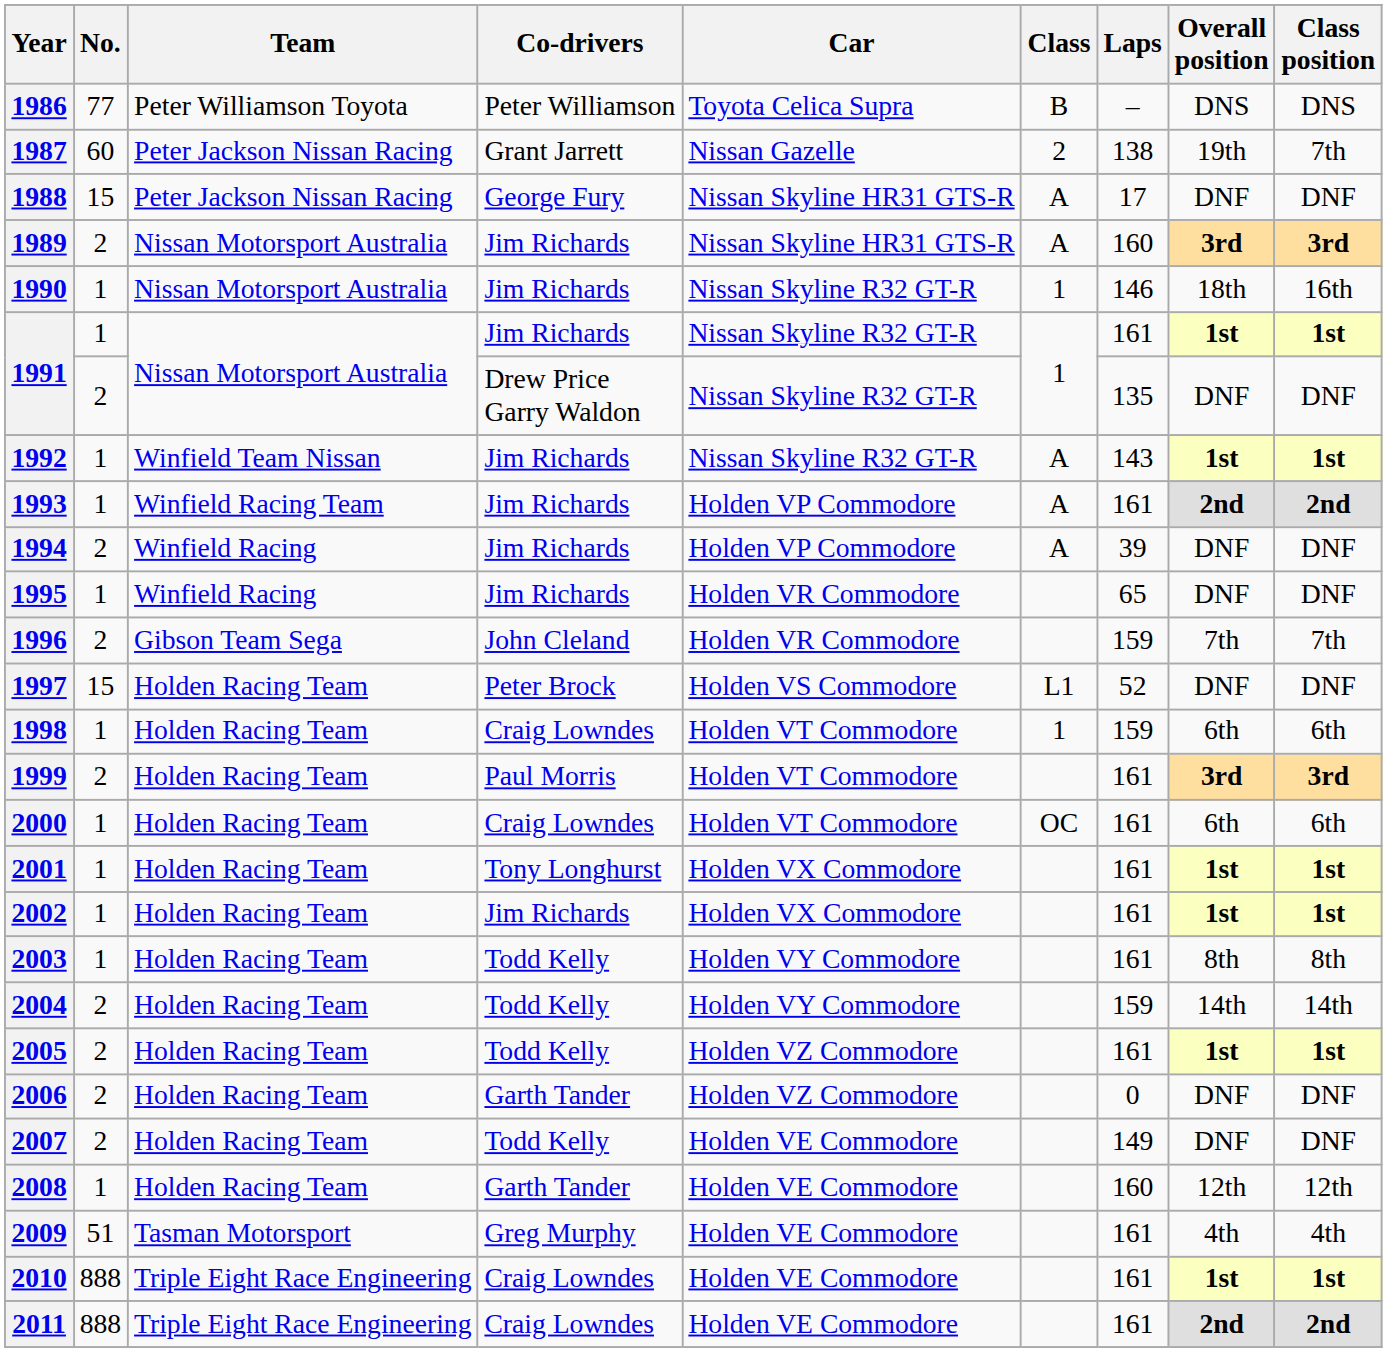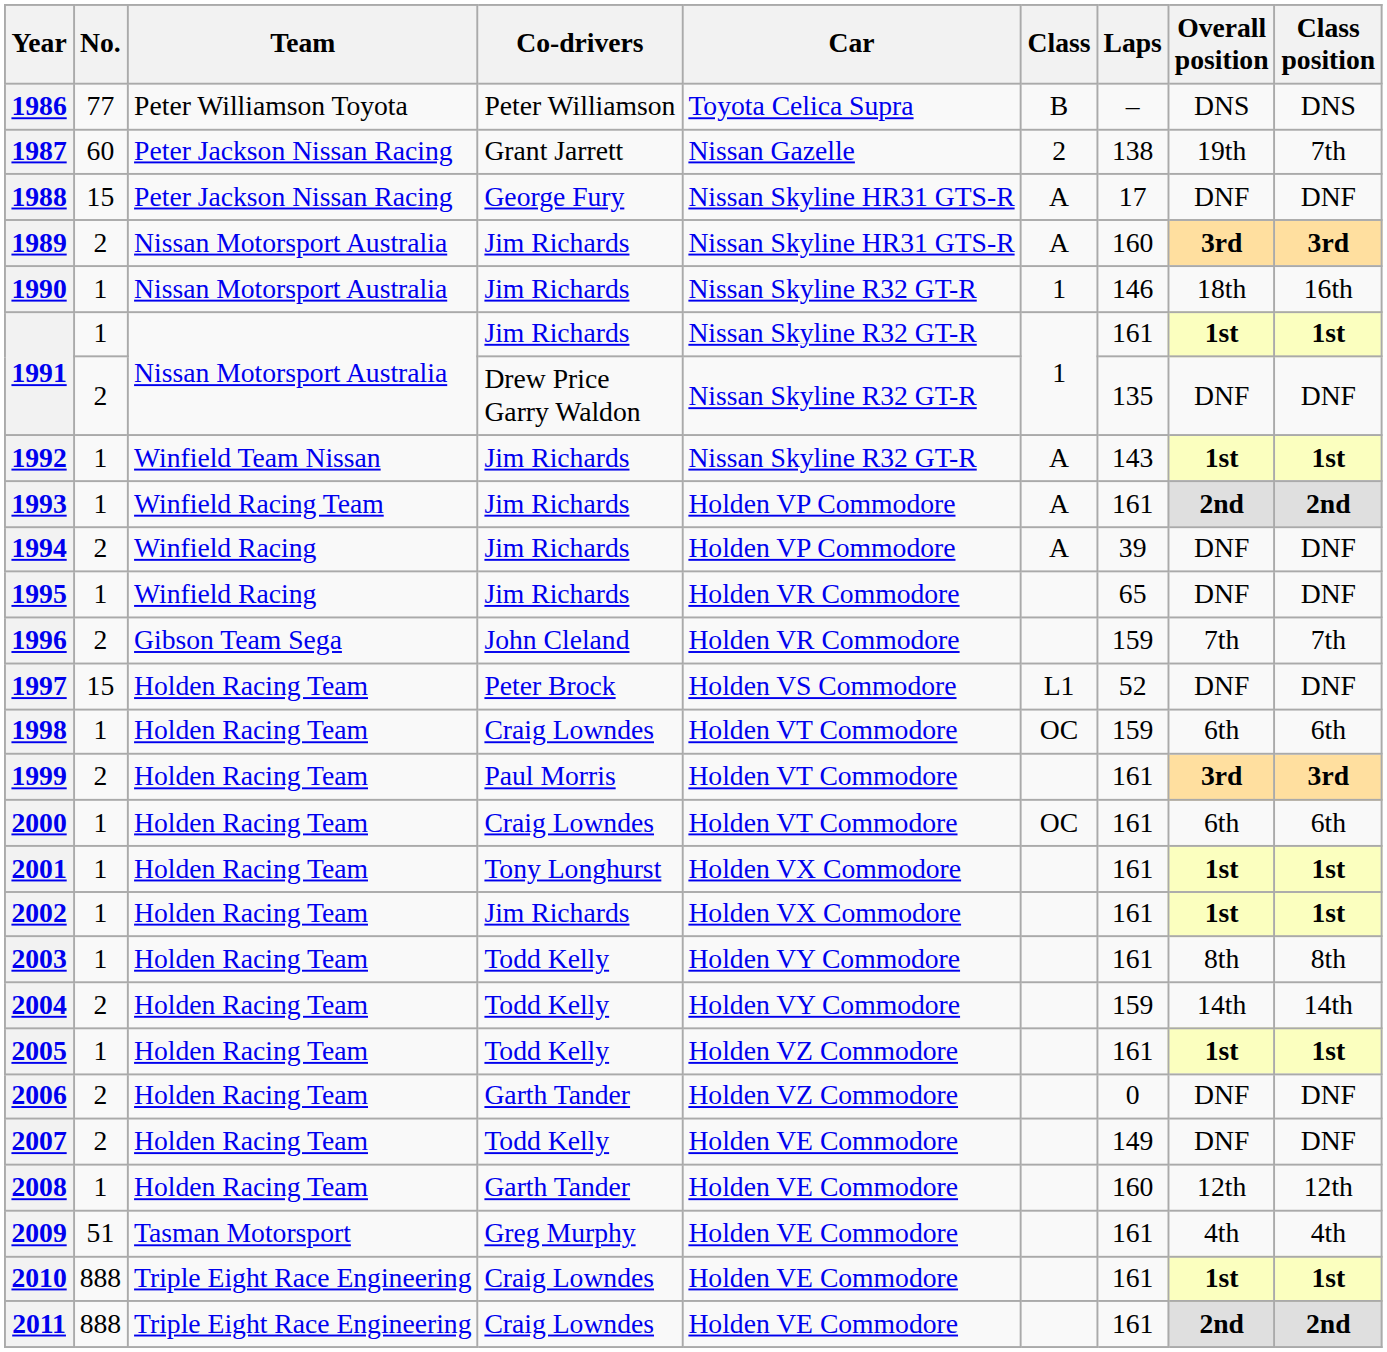 <table class="wikitable" style="font-size:90%">
 <tr>
 <th>Year</th>
 <th>No.</th>
 <th>Team</th>
 <th>Co-drivers</th>
 <th>Car</th>
 <th>Class</th>
 <th>Laps</th>
 <th>Overall<br>position</th>
 <th>Class<br>position</th>
 </tr>
 <tr align="center">
 <th><a href='#'>1986</a></th>
 <td>77</td>
 <td align="left"> Peter Williamson Toyota</td>
 <td align="left"> Peter Williamson</td>
 <td align="left"><a href='#'>Toyota Celica Supra</a></td>
 <td>B</td>
 <td>–</td>
 <td>DNS</td>
 <td>DNS</td>
 </tr>
 <tr align="center">
 <th><a href='#'>1987</a></th>
 <td>60</td>
 <td align="left"> <a href='#'>Peter Jackson Nissan Racing</a></td>
 <td align="left"> Grant Jarrett</td>
 <td align="left"><a href='#'>Nissan Gazelle</a></td>
 <td>2</td>
 <td>138</td>
 <td>19th</td>
 <td>7th</td>
 </tr>
 <tr align="center">
 <th><a href='#'>1988</a></th>
 <td>15</td>
 <td align="left"> <a href='#'>Peter Jackson Nissan Racing</a></td>
 <td align="left"> <a href='#'>George Fury</a></td>
 <td align="left"><a href='#'>Nissan Skyline HR31 GTS-R</a></td>
 <td>A</td>
 <td>17</td>
 <td>DNF</td>
 <td>DNF</td>
 </tr>
 <tr align="center">
 <th><a href='#'>1989</a></th>
 <td>2</td>
 <td align="left"> <a href='#'>Nissan Motorsport Australia</a></td>
 <td align="left"> <a href='#'>Jim Richards</a></td>
 <td align="left"><a href='#'>Nissan Skyline HR31 GTS-R</a></td>
 <td>A</td>
 <td>160</td>
 <td style="background:#ffdf9f;"><strong>3rd</strong></td>
 <td style="background:#ffdf9f;"><strong>3rd</strong></td>
 </tr>
 <tr align="center">
 <th><a href='#'>1990</a></th>
 <td>1</td>
 <td align="left"> <a href='#'>Nissan Motorsport Australia</a></td>
 <td align="left"> <a href='#'>Jim Richards</a></td>
 <td align="left"><a href='#'>Nissan Skyline R32 GT-R</a></td>
 <td>1</td>
 <td>146</td>
 <td>18th</td>
 <td>16th</td>
 </tr>
 <tr align="center">
 <th rowspan=2><a href='#'>1991</a></th>
 <td>1</td>
 <td align="left" rowspan=2> <a href='#'>Nissan Motorsport Australia</a></td>
 <td align="left"> <a href='#'>Jim Richards</a></td>
 <td align="left"><a href='#'>Nissan Skyline R32 GT-R</a></td>
 <td align="centre" rowspan=2>1</td>
 <td>161</td>
 <td style="background:#fbffbf;"><strong>1st</strong></td>
 <td style="background:#fbffbf;"><strong>1st</strong></td>
 </tr>
 <tr align="center">
 <td>2</td>
 <td align="left"> Drew Price<br> Garry Waldon</td>
 <td align="left"><a href='#'>Nissan Skyline R32 GT-R</a></td>
 <td>135</td>
 <td>DNF</td>
 <td>DNF</td>
 </tr>
 <tr align="center">
 <th><a href='#'>1992</a></th>
 <td>1</td>
 <td align="left"> <a href='#'>Winfield Team Nissan</a></td>
 <td align="left"> <a href='#'>Jim Richards</a></td>
 <td align="left"><a href='#'>Nissan Skyline R32 GT-R</a></td>
 <td>A</td>
 <td>143</td>
 <td style="background:#fbffbf;"><strong>1st</strong></td>
 <td style="background:#fbffbf;"><strong>1st</strong></td>
 </tr>
 <tr align="center">
 <th><a href='#'>1993</a></th>
 <td>1</td>
 <td align="left"> <a href='#'>Winfield Racing Team</a></td>
 <td align="left"> <a href='#'>Jim Richards</a></td>
 <td align="left"><a href='#'>Holden VP Commodore</a></td>
 <td>A</td>
 <td>161</td>
 <td style="background:#dfdfdf;"><strong>2nd</strong></td>
 <td style="background:#dfdfdf;"><strong>2nd</strong></td>
 </tr>
 <tr align="center">
 <th><a href='#'>1994</a></th>
 <td>2</td>
 <td align="left"> <a href='#'>Winfield Racing</a></td>
 <td align="left"> <a href='#'>Jim Richards</a></td>
 <td align="left"><a href='#'>Holden VP Commodore</a></td>
 <td>A</td>
 <td>39</td>
 <td>DNF</td>
 <td>DNF</td>
 </tr>
 <tr align="center">
 <th><a href='#'>1995</a></th>
 <td>1</td>
 <td align="left"> <a href='#'>Winfield Racing</a></td>
 <td align="left"> <a href='#'>Jim Richards</a></td>
 <td align="left"><a href='#'>Holden VR Commodore</a></td>
 <td></td>
 <td>65</td>
 <td>DNF</td>
 <td>DNF</td>
 </tr>
 <tr align="center">
 <th><a href='#'>1996</a></th>
 <td>2</td>
 <td align="left"> <a href='#'>Gibson Team Sega</a></td>
 <td align="left"> <a href='#'>John Cleland</a></td>
 <td align="left"><a href='#'>Holden VR Commodore</a></td>
 <td></td>
 <td>159</td>
 <td>7th</td>
 <td>7th</td>
 </tr>
 <tr align="center">
 <th><a href='#'>1997</a></th>
 <td>15</td>
 <td align="left"> <a href='#'>Holden Racing Team</a></td>
 <td align="left"> <a href='#'>Peter Brock</a></td>
 <td align="left"><a href='#'>Holden VS Commodore</a></td>
 <td>L1</td>
 <td>52</td>
 <td>DNF</td>
 <td>DNF</td>
 </tr>
 <tr align="center">
 <th><a href='#'>1998</a></th>
 <td>1</td>
 <td align="left"> <a href='#'>Holden Racing Team</a></td>
 <td align="left"> <a href='#'>Craig Lowndes</a></td>
 <td align="left"><a href='#'>Holden VT Commodore</a></td>
-<td>1</td>
+<td>OC</td>
 <td>159</td>
 <td>6th</td>
 <td>6th</td>
 </tr>
 <tr align="center">
 <th><a href='#'>1999</a></th>
 <td>2</td>
 <td align="left"> <a href='#'>Holden Racing Team</a></td>
 <td align="left"> <a href='#'>Paul Morris</a></td>
 <td align="left"><a href='#'>Holden VT Commodore</a></td>
 <td></td>
 <td>161</td>
 <td style="background:#ffdf9f;"><strong>3rd</strong></td>
 <td style="background:#ffdf9f;"><strong>3rd</strong></td>
 </tr>
 <tr align="center">
 <th><a href='#'>2000</a></th>
 <td>1</td>
 <td align="left"> <a href='#'>Holden Racing Team</a></td>
 <td align="left"> <a href='#'>Craig Lowndes</a></td>
 <td align="left"><a href='#'>Holden VT Commodore</a></td>
 <td>OC</td>
 <td>161</td>
 <td>6th</td>
 <td>6th</td>
 </tr>
 <tr align="center">
 <th><a href='#'>2001</a></th>
 <td>1</td>
 <td align="left"> <a href='#'>Holden Racing Team</a></td>
 <td align="left"> <a href='#'>Tony Longhurst</a></td>
 <td align="left"><a href='#'>Holden VX Commodore</a></td>
 <td></td>
 <td>161</td>
 <td style="background:#fbffbf;"><strong>1st</strong></td>
 <td style="background:#fbffbf;"><strong>1st</strong></td>
 </tr>
 <tr align="center">
 <th><a href='#'>2002</a></th>
 <td>1</td>
 <td align="left"> <a href='#'>Holden Racing Team</a></td>
 <td align="left"> <a href='#'>Jim Richards</a></td>
 <td align="left"><a href='#'>Holden VX Commodore</a></td>
 <td></td>
 <td>161</td>
 <td style="background:#fbffbf;"><strong>1st</strong></td>
 <td style="background:#fbffbf;"><strong>1st</strong></td>
 </tr>
 <tr align="center">
 <th><a href='#'>2003</a></th>
 <td>1</td>
 <td align="left"> <a href='#'>Holden Racing Team</a></td>
 <td align="left"> <a href='#'>Todd Kelly</a></td>
 <td align="left"><a href='#'>Holden VY Commodore</a></td>
 <td></td>
 <td>161</td>
 <td>8th</td>
 <td>8th</td>
 </tr>
 <tr align="center">
 <th><a href='#'>2004</a></th>
 <td>2</td>
 <td align="left"> <a href='#'>Holden Racing Team</a></td>
 <td align="left"> <a href='#'>Todd Kelly</a></td>
 <td align="left"><a href='#'>Holden VY Commodore</a></td>
 <td></td>
 <td>159</td>
 <td>14th</td>
 <td>14th</td>
 </tr>
 <tr align="center">
 <th><a href='#'>2005</a></th>
-<td>2</td>
+<td>1</td>
 <td align="left"> <a href='#'>Holden Racing Team</a></td>
 <td align="left"> <a href='#'>Todd Kelly</a></td>
 <td align="left"><a href='#'>Holden VZ Commodore</a></td>
 <td></td>
 <td>161</td>
 <td style="background:#fbffbf;"><strong>1st</strong></td>
 <td style="background:#fbffbf;"><strong>1st</strong></td>
 </tr>
 <tr align="center">
 <th><a href='#'>2006</a></th>
 <td>2</td>
 <td align="left"> <a href='#'>Holden Racing Team</a></td>
 <td align="left"> <a href='#'>Garth Tander</a></td>
 <td align="left"><a href='#'>Holden VZ Commodore</a></td>
 <td></td>
 <td>0</td>
 <td>DNF</td>
 <td>DNF</td>
 </tr>
 <tr align="center">
 <th><a href='#'>2007</a></th>
 <td>2</td>
 <td align="left"> <a href='#'>Holden Racing Team</a></td>
 <td align="left"> <a href='#'>Todd Kelly</a></td>
 <td align="left"><a href='#'>Holden VE Commodore</a></td>
 <td></td>
 <td>149</td>
 <td>DNF</td>
 <td>DNF</td>
 </tr>
 <tr align="center">
 <th><a href='#'>2008</a></th>
 <td>1</td>
 <td align="left"> <a href='#'>Holden Racing Team</a></td>
 <td align="left"> <a href='#'>Garth Tander</a></td>
 <td align="left"><a href='#'>Holden VE Commodore</a></td>
 <td></td>
 <td>160</td>
 <td>12th</td>
 <td>12th</td>
 </tr>
 <tr align="center">
 <th><a href='#'>2009</a></th>
 <td>51</td>
 <td align="left"> <a href='#'>Tasman Motorsport</a></td>
 <td align="left"> <a href='#'>Greg Murphy</a></td>
 <td align="left"><a href='#'>Holden VE Commodore</a></td>
 <td></td>
 <td>161</td>
 <td>4th</td>
 <td>4th</td>
 </tr>
 <tr align="center">
 <th><a href='#'>2010</a></th>
 <td>888</td>
 <td align="left"> <a href='#'>Triple Eight Race Engineering</a></td>
 <td align="left"> <a href='#'>Craig Lowndes</a></td>
 <td align="left"><a href='#'>Holden VE Commodore</a></td>
 <td></td>
 <td>161</td>
 <td style="background:#fbffbf;"><strong>1st</strong></td>
 <td style="background:#fbffbf;"><strong>1st</strong></td>
 </tr>
 <tr align="center">
 <th><a href='#'>2011</a></th>
 <td>888</td>
 <td align="left"> <a href='#'>Triple Eight Race Engineering</a></td>
 <td align="left"> <a href='#'>Craig Lowndes</a></td>
 <td align="left"><a href='#'>Holden VE Commodore</a></td>
 <td></td>
 <td>161</td>
 <td style="background:#dfdfdf;"><strong>2nd</strong></td>
 <td style="background:#dfdfdf;"><strong>2nd</strong></td>
 </tr>
 </table>
